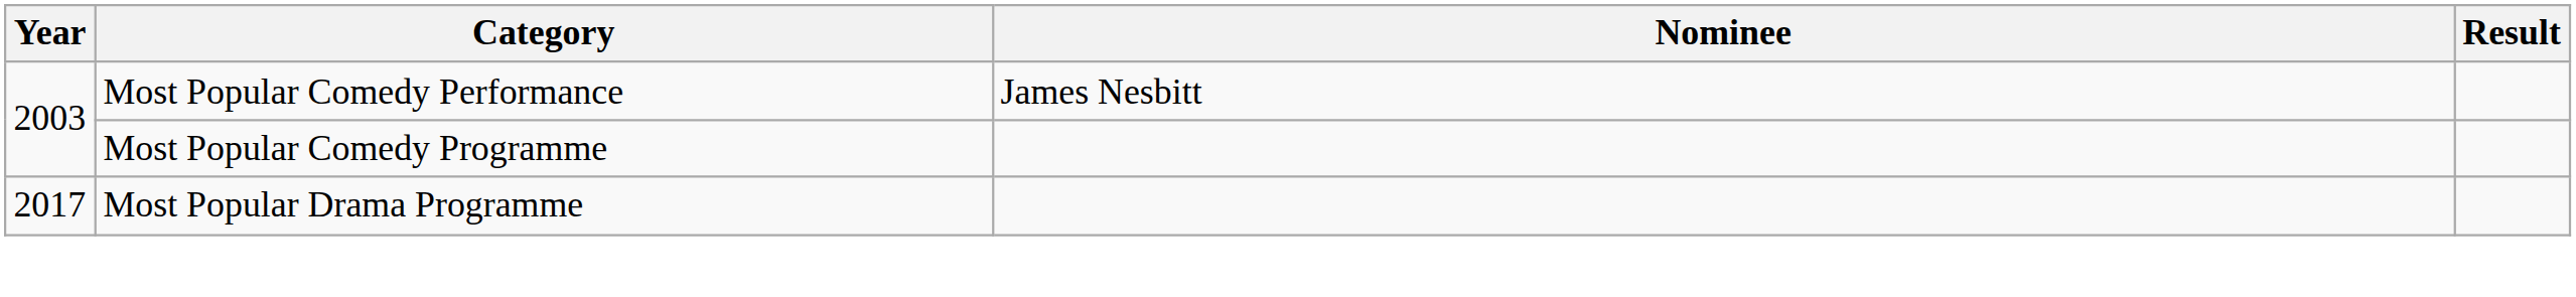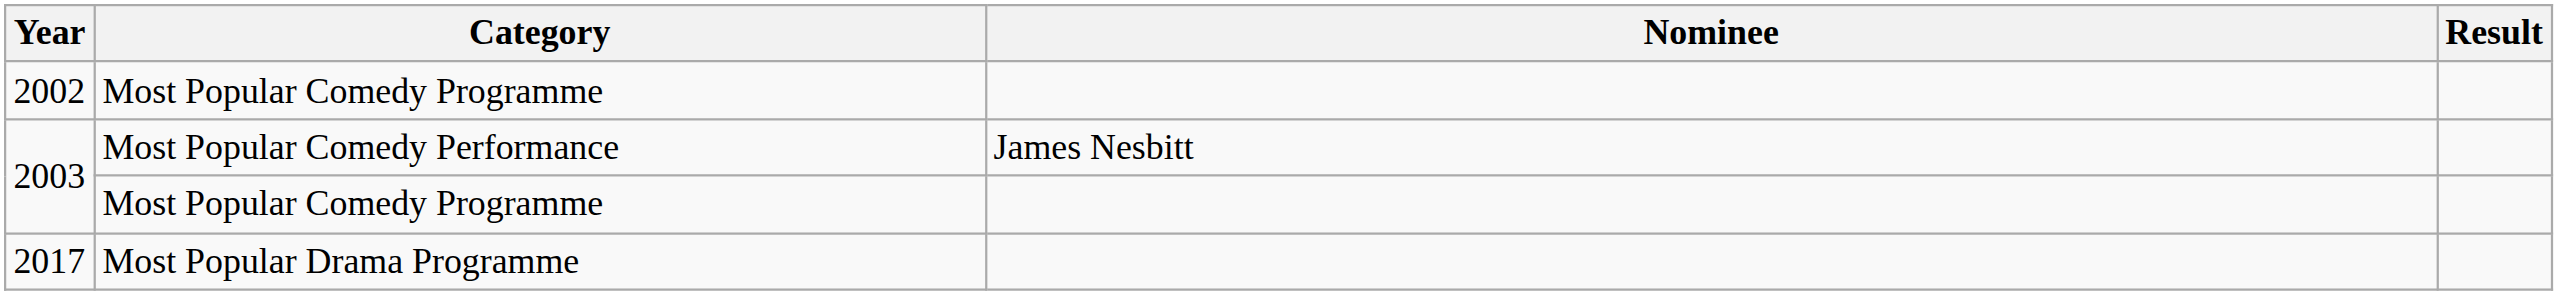 <table class="wikitable" width="90%">
 <tr>
 <th width="3.5%">Year</th>
 <th width="35%">Category</th>
 <th>Nominee</th>
 <th width="3.5%">Result</th>
+</tr>
+<tr>
+<td>2002</td>
+<td>Most Popular Comedy Programme</td>
+<td></td>
+<td></td>
 </tr>
 <tr>
 <td rowspan="2">2003</td>
 <td>Most Popular Comedy Performance</td>
 <td>James Nesbitt</td>
 <td></td>
 </tr>
 <tr>
 <td>Most Popular Comedy Programme</td>
 <td></td>
 <td></td>
 </tr>
 <tr>
 <td>2017</td>
 <td>Most Popular Drama Programme</td>
 <td></td>
 <td></td>
 </tr>
 </table>
